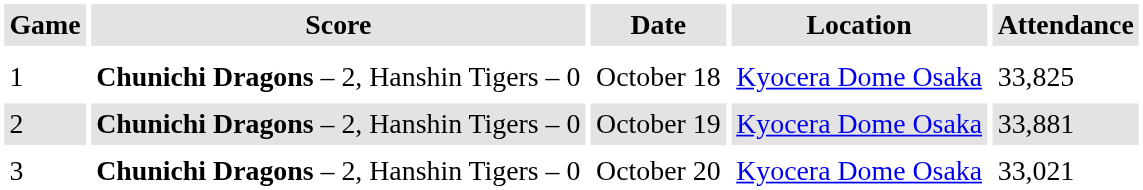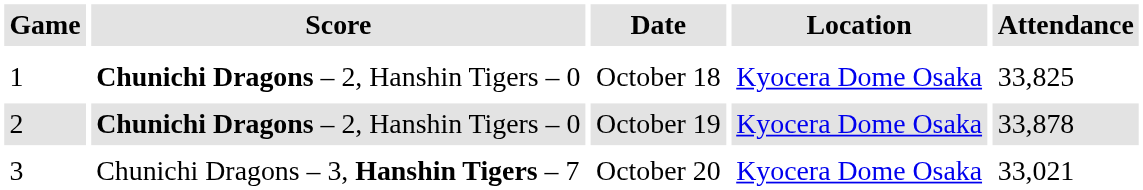 <table border="0" cellspacing="3" cellpadding="3">
 <tr style="background: #e3e3e3;">
 <th>Game</th>
 <th>Score</th>
 <th>Date</th>
 <th>Location</th>
 <th>Attendance</th>
 </tr>
 <tr style="background: #e3e3e3;">
 </tr>
 <tr>
 <td>1</td>
 <td><strong>Chunichi Dragons</strong> – 2, Hanshin Tigers – 0</td>
 <td>October 18</td>
 <td><a href='#'>Kyocera Dome Osaka</a></td>
 <td>33,825</td>
 </tr>
 <tr style="background: #e3e3e3;">
 <td>2</td>
 <td><strong>Chunichi Dragons</strong> – 2, Hanshin Tigers – 0</td>
 <td>October 19</td>
 <td><a href='#'>Kyocera Dome Osaka</a></td>
-<td>33,881</td>
+<td>33,878</td>
 </tr>
 <tr>
 <td>3</td>
-<td><strong>Chunichi Dragons</strong> – 2, Hanshin Tigers – 0</td>
+<td>Chunichi Dragons – 3, <strong>Hanshin Tigers</strong> – 7</td>
 <td>October 20</td>
 <td><a href='#'>Kyocera Dome Osaka</a></td>
 <td>33,021</td>
 </tr>
 </table>
